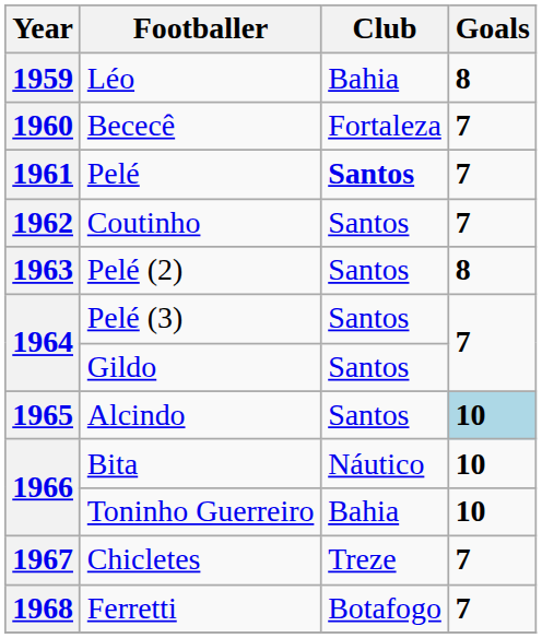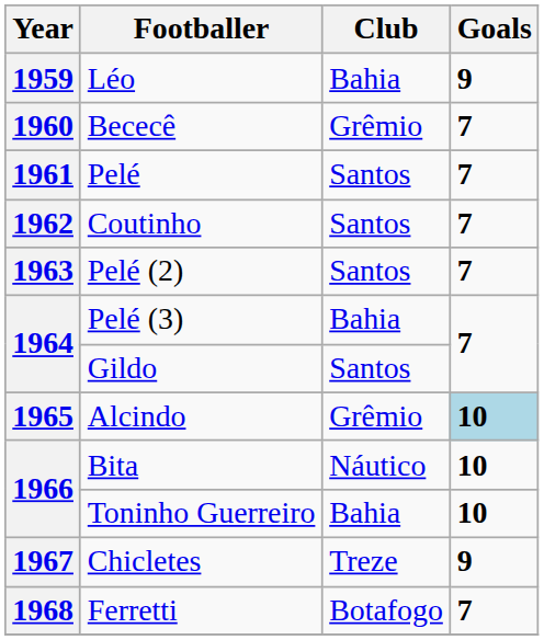 <table class="wikitable">
 <tr>
 <th>Year</th>
 <th>Footballer</th>
 <th>Club</th>
 <th>Goals</th>
 </tr>
 <tr>
 <th><a href='#'>1959</a></th>
 <td><a href='#'>Léo</a></td>
 <td><a href='#'>Bahia</a></td>
-<td><strong>8</strong></td>
+<td><strong>9</strong></td>
 </tr>
 <tr>
 <th><a href='#'>1960</a></th>
 <td><a href='#'>Bececê</a></td>
-<td><a href='#'>Fortaleza</a></td>
+<td><a href='#'>Grêmio</a></td>
 <td><strong>7</strong></td>
 </tr>
 <tr>
 <th><a href='#'>1961</a></th>
 <td><a href='#'>Pelé</a></td>
-<td><strong><a href='#'>Santos</a></strong></td>
+<td><a href='#'>Santos</a></td>
 <td><strong>7</strong></td>
 </tr>
 <tr>
 <th><a href='#'>1962</a></th>
 <td><a href='#'>Coutinho</a></td>
 <td><a href='#'>Santos</a></td>
 <td><strong>7</strong></td>
 </tr>
 <tr>
 <th><a href='#'>1963</a></th>
 <td><a href='#'>Pelé</a> (2)</td>
 <td><a href='#'>Santos</a></td>
-<td><strong>8</strong></td>
+<td><strong>7</strong></td>
 </tr>
 <tr>
 <th rowspan=2><a href='#'>1964</a></th>
 <td><a href='#'>Pelé</a> (3)</td>
-<td><a href='#'>Santos</a></td>
+<td><a href='#'>Bahia</a></td>
 <td rowspan=2><strong>7</strong></td>
 </tr>
 <tr>
 <td><a href='#'>Gildo</a></td>
 <td><a href='#'>Santos</a></td>
 </tr>
 <tr>
 <th><a href='#'>1965</a></th>
 <td><a href='#'>Alcindo</a></td>
-<td><a href='#'>Santos</a></td>
+<td><a href='#'>Grêmio</a></td>
 <td style="background: lightblue;"><strong>10</strong></td>
 </tr>
 <tr>
 <th rowspan=2><a href='#'>1966</a></th>
 <td><a href='#'>Bita</a></td>
 <td><a href='#'>Náutico</a></td>
 <td><strong>10</strong></td>
 </tr>
 <tr>
 <td><a href='#'>Toninho Guerreiro</a></td>
 <td><a href='#'>Bahia</a></td>
 <td><strong>10</strong></td>
 </tr>
 <tr>
 <th><a href='#'>1967</a></th>
 <td><a href='#'>Chicletes</a></td>
 <td><a href='#'>Treze</a></td>
-<td><strong>7</strong></td>
+<td><strong>9</strong></td>
 </tr>
 <tr>
 <th><a href='#'>1968</a></th>
 <td><a href='#'>Ferretti</a></td>
 <td><a href='#'>Botafogo</a></td>
 <td><strong>7</strong></td>
 </tr>
 <tr>
 </tr>
 </table>
